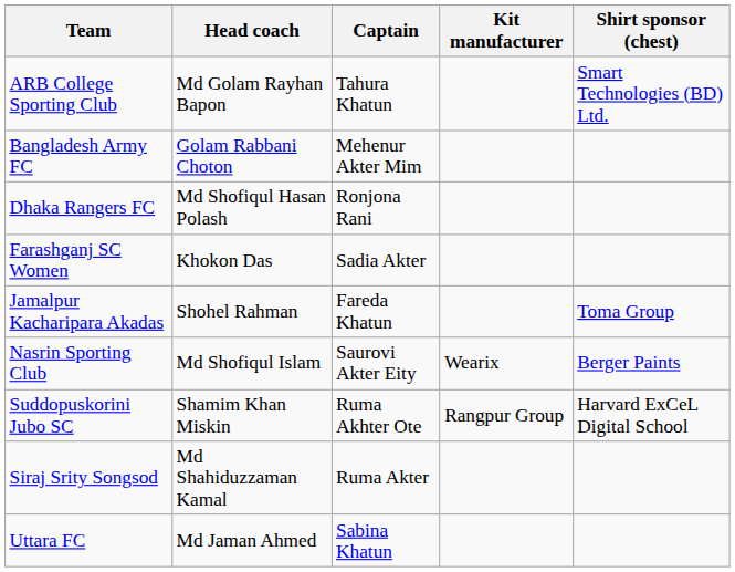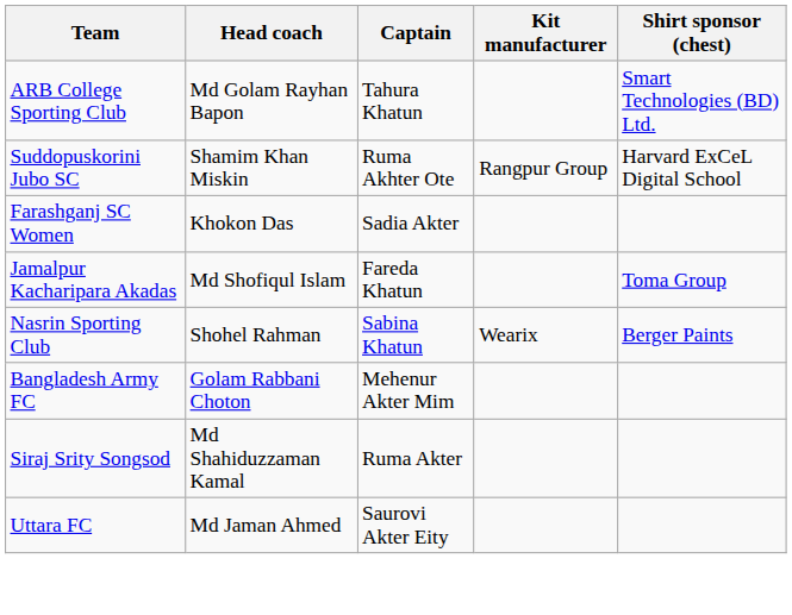 <table class="wikitable sortable">
 <tr>
 <th>Team</th>
 <th>Head coach</th>
 <th>Captain</th>
 <th>Kit manufacturer</th>
 <th>Shirt sponsor (chest)</th>
 </tr>
 <tr>
 <td><a href='#'>ARB College Sporting Club</a></td>
 <td> Md Golam Rayhan Bapon</td>
 <td> Tahura Khatun</td>
 <td></td>
 <td><a href='#'>Smart Technologies (BD) Ltd.</a></td>
 </tr>
 <tr>
-<td><a href='#'>Bangladesh Army FC</a></td>
-<td> <a href='#'>Golam Rabbani Choton</a></td>
-<td> Mehenur Akter Mim</td>
-<td></td>
-<td></td>
-</tr>
-<tr>
-<td><a href='#'>Dhaka Rangers FC</a></td>
-<td> Md Shofiqul Hasan Polash</td>
-<td> Ronjona Rani</td>
-<td></td>
-<td></td>
+<td><a href='#'>Suddopuskorini Jubo SC</a></td>
+<td> Shamim Khan Miskin</td>
+<td> Ruma Akhter Ote</td>
+<td>Rangpur Group</td>
+<td>Harvard ExCeL Digital School</td>
 </tr>
 <tr>
 <td><a href='#'>Farashganj SC Women</a></td>
 <td> Khokon Das</td>
 <td> Sadia Akter</td>
 <td></td>
 <td></td>
 </tr>
 <tr>
 <td><a href='#'>Jamalpur Kacharipara Akadas</a></td>
-<td> Shohel Rahman</td>
+<td> Md Shofiqul Islam</td>
 <td> Fareda Khatun</td>
 <td></td>
 <td><a href='#'>Toma Group</a></td>
 </tr>
 <tr>
 <td><a href='#'>Nasrin Sporting Club</a></td>
-<td> Md Shofiqul Islam</td>
-<td> Saurovi Akter Eity</td>
+<td> Shohel Rahman</td>
+<td> <a href='#'>Sabina Khatun</a></td>
 <td>Wearix</td>
 <td><a href='#'>Berger Paints</a></td>
 </tr>
 <tr>
-<td><a href='#'>Suddopuskorini Jubo SC</a></td>
-<td> Shamim Khan Miskin</td>
-<td> Ruma Akhter Ote</td>
-<td>Rangpur Group</td>
-<td>Harvard ExCeL Digital School</td>
+<td><a href='#'>Bangladesh Army FC</a></td>
+<td> <a href='#'>Golam Rabbani Choton</a></td>
+<td> Mehenur Akter Mim</td>
+<td></td>
+<td></td>
 </tr>
 <tr>
 <td><a href='#'>Siraj Srity Songsod</a></td>
 <td> Md Shahiduzzaman Kamal</td>
 <td> Ruma Akter</td>
 <td></td>
 <td></td>
 </tr>
 <tr>
 <td><a href='#'>Uttara FC</a></td>
 <td> Md Jaman Ahmed</td>
-<td> <a href='#'>Sabina Khatun</a></td>
+<td> Saurovi Akter Eity</td>
 <td></td>
 <td></td>
 </tr>
 </table>
